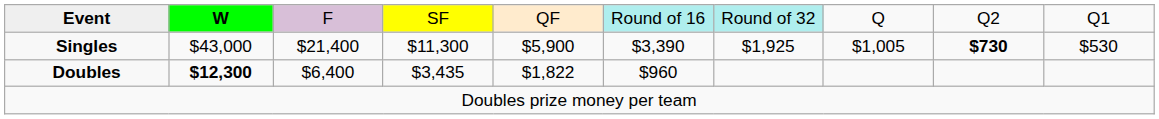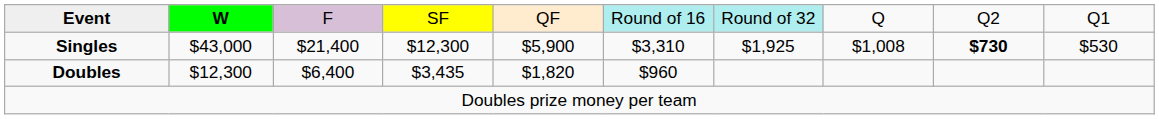 <table class=wikitable style=font-size:90%;text-align:center>
 <tr>
 <td style="width:130px; background:#efefef;"><strong>Event</strong></td>
 <td style="width:80px; background:lime;"><strong>W</strong></td>
 <td style="width:85px; background:thistle;">F</td>
 <td style="width:85px; background:#ff0;">SF</td>
 <td style="width:85px; background:#ffebcd;">QF</td>
 <td style="width:85px; background:#afeeee;">Round of 16</td>
 <td style="width:85px; background:#afeeee;">Round of 32</td>
 <td width=85>Q</td>
 <td width=85>Q2</td>
 <td width=85>Q1</td>
 </tr>
 <tr>
 <td style="background:#f8f8f8;"><strong>Singles</strong></td>
 <td>$43,000</td>
 <td>$21,400</td>
-<td>$11,300</td>
+<td>$12,300</td>
 <td>$5,900</td>
-<td>$3,390</td>
+<td>$3,310</td>
 <td>$1,925</td>
-<td>$1,005</td>
+<td>$1,008</td>
 <td><strong>$730</strong></td>
 <td>$530</td>
 </tr>
 <tr>
 <td style="background:#f8f8f8;"><strong>Doubles</strong></td>
-<td><strong>$12,300</strong></td>
+<td>$12,300</td>
 <td>$6,400</td>
 <td>$3,435</td>
-<td>$1,822</td>
+<td>$1,820</td>
 <td>$960</td>
 <td></td>
 <td></td>
 <td></td>
 <td></td>
 </tr>
 <tr>
 <td colspan=10>Doubles prize money per team</td>
 </tr>
 </table>
